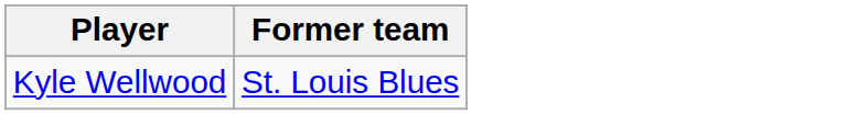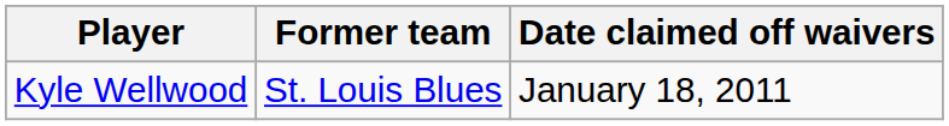 <table class="wikitable">
 <tr>
 <th>Player</th>
 <th>Former team</th>
+<th>Date claimed off waivers</th>
 </tr>
 <tr>
 <td><a href='#'>Kyle Wellwood</a></td>
 <td><a href='#'>St. Louis Blues</a></td>
+<td>January 18, 2011</td>
 </tr>
 </table>
